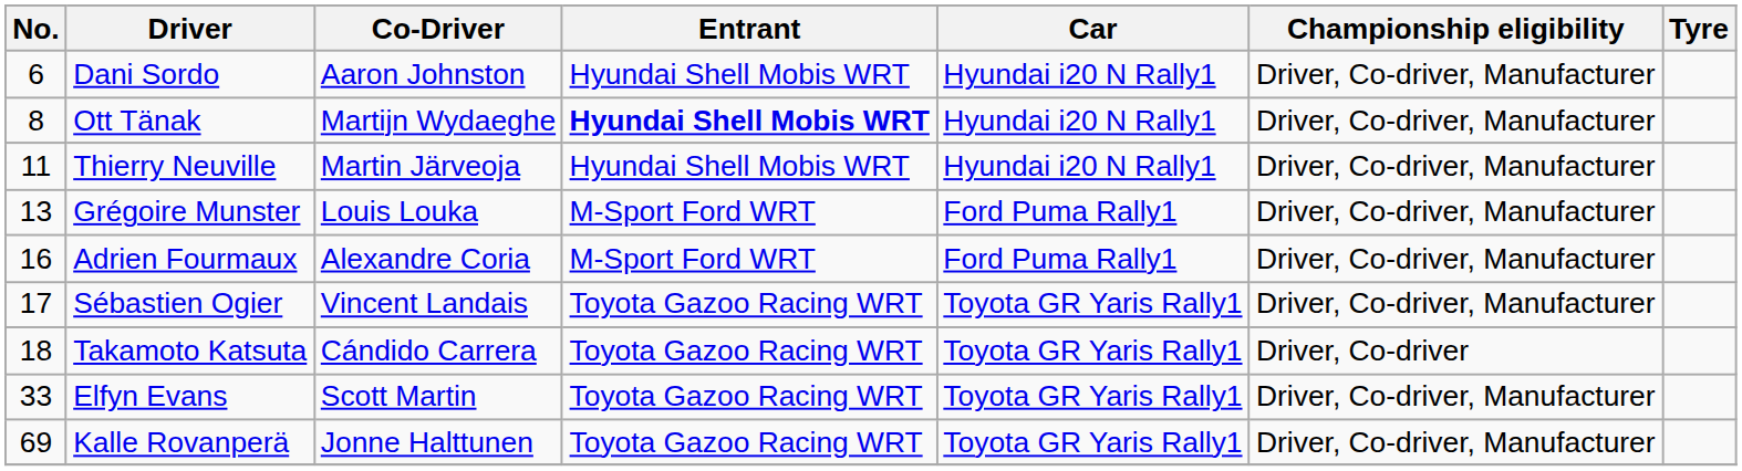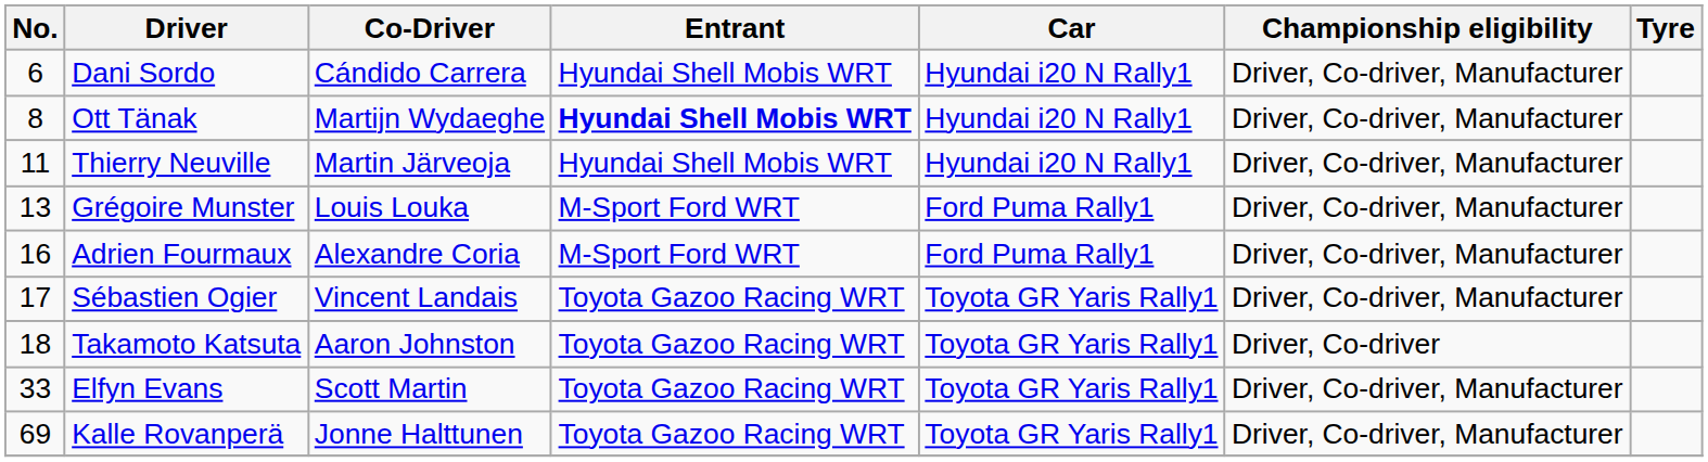 <table class="wikitable" style="font-size: 85%;">
 <tr>
 <th>No.</th>
 <th>Driver</th>
 <th>Co-Driver</th>
 <th>Entrant</th>
 <th>Car</th>
 <th>Championship eligibility</th>
 <th>Tyre</th>
 </tr>
 <tr>
 <td align="center">6</td>
 <td> <a href='#'>Dani Sordo</a></td>
-<td> <a href='#'>Aaron Johnston</a></td>
+<td> <a href='#'>Cándido Carrera</a></td>
 <td> <a href='#'>Hyundai Shell Mobis WRT</a></td>
 <td><a href='#'>Hyundai i20 N Rally1</a></td>
 <td>Driver, Co-driver, Manufacturer</td>
 <td align="center"></td>
 </tr>
 <tr>
 <td align="center">8</td>
 <td> <a href='#'>Ott Tänak</a></td>
 <td> <a href='#'>Martijn Wydaeghe</a></td>
 <td><strong> <a href='#'>Hyundai Shell Mobis WRT</a></strong></td>
 <td><a href='#'>Hyundai i20 N Rally1</a></td>
 <td>Driver, Co-driver, Manufacturer</td>
 <td align="center"></td>
 </tr>
 <tr>
 <td align="center">11</td>
 <td> <a href='#'>Thierry Neuville</a></td>
 <td> <a href='#'>Martin Järveoja</a></td>
 <td> <a href='#'>Hyundai Shell Mobis WRT</a></td>
 <td><a href='#'>Hyundai i20 N Rally1</a></td>
 <td>Driver, Co-driver, Manufacturer</td>
 <td align="center"></td>
 </tr>
 <tr>
 <td align="center">13</td>
 <td> <a href='#'>Grégoire Munster</a></td>
 <td> <a href='#'>Louis Louka</a></td>
 <td> <a href='#'>M-Sport Ford WRT</a></td>
 <td><a href='#'>Ford Puma Rally1</a></td>
 <td>Driver, Co-driver, Manufacturer</td>
 <td align="center"></td>
 </tr>
 <tr>
 <td align="center">16</td>
 <td> <a href='#'>Adrien Fourmaux</a></td>
 <td> <a href='#'>Alexandre Coria</a></td>
 <td> <a href='#'>M-Sport Ford WRT</a></td>
 <td><a href='#'>Ford Puma Rally1</a></td>
 <td>Driver, Co-driver, Manufacturer</td>
 <td align="center"></td>
 </tr>
 <tr>
 <td align="center">17</td>
 <td> <a href='#'>Sébastien Ogier</a></td>
 <td> <a href='#'>Vincent Landais</a></td>
 <td> <a href='#'>Toyota Gazoo Racing WRT</a></td>
 <td><a href='#'>Toyota GR Yaris Rally1</a></td>
 <td>Driver, Co-driver, Manufacturer</td>
 <td align="center"></td>
 </tr>
 <tr>
 <td align="center">18</td>
 <td> <a href='#'>Takamoto Katsuta</a></td>
-<td> <a href='#'>Cándido Carrera</a></td>
+<td> <a href='#'>Aaron Johnston</a></td>
 <td> <a href='#'>Toyota Gazoo Racing WRT</a></td>
 <td><a href='#'>Toyota GR Yaris Rally1</a></td>
 <td>Driver, Co-driver</td>
 <td align="center"></td>
 </tr>
 <tr>
 <td align="center">33</td>
 <td> <a href='#'>Elfyn Evans</a></td>
 <td> <a href='#'>Scott Martin</a></td>
 <td> <a href='#'>Toyota Gazoo Racing WRT</a></td>
 <td><a href='#'>Toyota GR Yaris Rally1</a></td>
 <td>Driver, Co-driver, Manufacturer</td>
 <td align="center"></td>
 </tr>
 <tr>
 <td align="center">69</td>
 <td> <a href='#'>Kalle Rovanperä</a></td>
 <td> <a href='#'>Jonne Halttunen</a></td>
 <td> <a href='#'>Toyota Gazoo Racing WRT</a></td>
 <td><a href='#'>Toyota GR Yaris Rally1</a></td>
 <td>Driver, Co-driver, Manufacturer</td>
 <td align="center"></td>
 </tr>
 <tr>
 </tr>
 </table>
